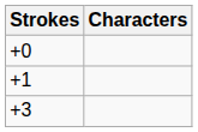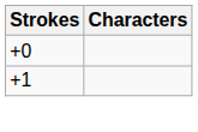 <table class="wikitable">
 <tr>
 <th>Strokes</th>
 <th>Characters</th>
 </tr>
 <tr --->
 <td>+0</td>
 <td style="font-size: large;"></td>
 </tr>
 <tr --->
 <td>+1</td>
 <td style="font-size: large;"></td>
 </tr>
-<tr --->
-<td>+3</td>
-<td style="font-size: large;"></td>
-</tr>
 </table>
